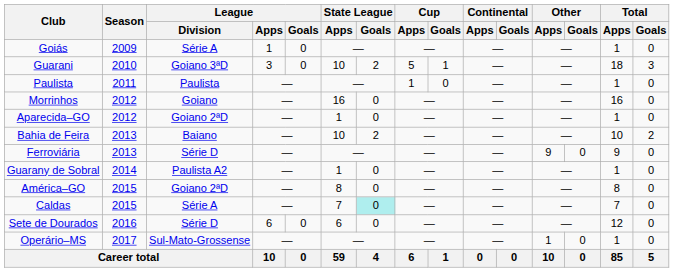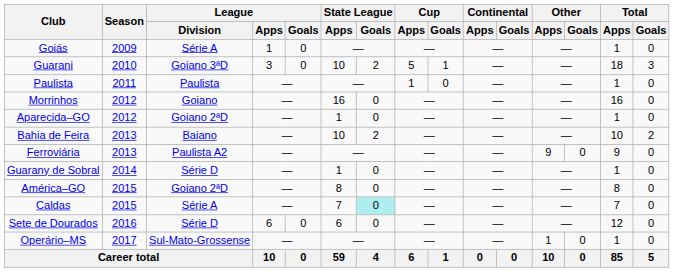 <table class="wikitable" style="text-align: center;">
 <tr>
 <th rowspan="2">Club</th>
 <th rowspan="2">Season</th>
 <th colspan="3">League</th>
 <th colspan="2">State League</th>
 <th colspan="2">Cup</th>
 <th colspan="2">Continental</th>
 <th colspan="2">Other</th>
 <th colspan="2">Total</th>
 </tr>
 <tr>
 <th>Division</th>
 <th>Apps</th>
 <th>Goals</th>
 <th>Apps</th>
 <th>Goals</th>
 <th>Apps</th>
 <th>Goals</th>
 <th>Apps</th>
 <th>Goals</th>
 <th>Apps</th>
 <th>Goals</th>
 <th>Apps</th>
 <th>Goals</th>
 </tr>
 <tr>
 <td align="center"><a href='#'>Goiás</a></td>
 <td><a href='#'>2009</a></td>
 <td><a href='#'>Série A</a></td>
 <td>1</td>
 <td>0</td>
 <td colspan="2">—</td>
 <td colspan="2">—</td>
 <td colspan="2">—</td>
 <td colspan="2">—</td>
 <td>1</td>
 <td>0</td>
 </tr>
 <tr>
 <td align="center"><a href='#'>Guarani</a></td>
 <td><a href='#'>2010</a></td>
 <td><a href='#'>Goiano 3ªD</a></td>
 <td>3</td>
 <td>0</td>
 <td>10</td>
 <td>2</td>
 <td>5</td>
 <td>1</td>
 <td colspan="2">—</td>
 <td colspan="2">—</td>
 <td>18</td>
 <td>3</td>
 </tr>
 <tr>
 <td align="center"><a href='#'>Paulista</a></td>
 <td><a href='#'>2011</a></td>
 <td><a href='#'>Paulista</a></td>
 <td colspan="2">—</td>
 <td colspan="2">—</td>
 <td>1</td>
 <td>0</td>
 <td colspan="2">—</td>
 <td colspan="2">—</td>
 <td>1</td>
 <td>0</td>
 </tr>
 <tr>
 <td align="center"><a href='#'>Morrinhos</a></td>
 <td><a href='#'>2012</a></td>
 <td><a href='#'>Goiano</a></td>
 <td colspan="2">—</td>
 <td>16</td>
 <td>0</td>
 <td colspan="2">—</td>
 <td colspan="2">—</td>
 <td colspan="2">—</td>
 <td>16</td>
 <td>0</td>
 </tr>
 <tr>
 <td align="center"><a href='#'>Aparecida–GO</a></td>
 <td><a href='#'>2012</a></td>
 <td><a href='#'>Goiano 2ªD</a></td>
 <td colspan="2">—</td>
 <td>1</td>
 <td>0</td>
 <td colspan="2">—</td>
 <td colspan="2">—</td>
 <td colspan="2">—</td>
 <td>1</td>
 <td>0</td>
 </tr>
 <tr>
 <td align="center"><a href='#'>Bahia de Feira</a></td>
 <td><a href='#'>2013</a></td>
 <td><a href='#'>Baiano</a></td>
 <td colspan="2">—</td>
 <td>10</td>
 <td>2</td>
 <td colspan="2">—</td>
 <td colspan="2">—</td>
 <td colspan="2">—</td>
 <td>10</td>
 <td>2</td>
 </tr>
 <tr>
 <td align="center"><a href='#'>Ferroviária</a></td>
 <td><a href='#'>2013</a></td>
-<td><a href='#'>Série D</a></td>
+<td><a href='#'>Paulista A2</a></td>
 <td colspan="2">—</td>
 <td colspan="2">—</td>
 <td colspan="2">—</td>
 <td colspan="2">—</td>
 <td>9</td>
 <td>0</td>
 <td>9</td>
 <td>0</td>
 </tr>
 <tr>
 <td align="center"><a href='#'>Guarany de Sobral</a></td>
 <td><a href='#'>2014</a></td>
-<td><a href='#'>Paulista A2</a></td>
+<td><a href='#'>Série D</a></td>
 <td colspan="2">—</td>
 <td>1</td>
 <td>0</td>
 <td colspan="2">—</td>
 <td colspan="2">—</td>
 <td colspan="2">—</td>
 <td>1</td>
 <td>0</td>
 </tr>
 <tr>
 <td align="center"><a href='#'>América–GO</a></td>
 <td><a href='#'>2015</a></td>
 <td><a href='#'>Goiano 2ªD</a></td>
 <td colspan="2">—</td>
 <td>8</td>
 <td>0</td>
 <td colspan="2">—</td>
 <td colspan="2">—</td>
 <td colspan="2">—</td>
 <td>8</td>
 <td>0</td>
 </tr>
 <tr>
 <td align="center"><a href='#'>Caldas</a></td>
 <td><a href='#'>2015</a></td>
 <td><a href='#'>Série A</a></td>
 <td colspan="2">—</td>
 <td>7</td>
 <td style="background: paleturquoise;">0</td>
 <td colspan="2">—</td>
 <td colspan="2">—</td>
 <td colspan="2">—</td>
 <td>7</td>
 <td>0</td>
 </tr>
 <tr>
 <td align="center"><a href='#'>Sete de Dourados</a></td>
 <td><a href='#'>2016</a></td>
 <td><a href='#'>Série D</a></td>
 <td>6</td>
 <td>0</td>
 <td>6</td>
 <td>0</td>
 <td colspan="2">—</td>
 <td colspan="2">—</td>
 <td colspan="2">—</td>
 <td>12</td>
 <td>0</td>
 </tr>
 <tr>
 <td align="center"><a href='#'>Operário–MS</a></td>
 <td><a href='#'>2017</a></td>
 <td><a href='#'>Sul-Mato-Grossense</a></td>
 <td colspan="2">—</td>
 <td colspan="2">—</td>
 <td colspan="2">—</td>
 <td colspan="2">—</td>
 <td>1</td>
 <td>0</td>
 <td>1</td>
 <td>0</td>
 </tr>
 <tr>
 <th colspan="3"><strong>Career total</strong></th>
 <th>10</th>
 <th>0</th>
 <th>59</th>
 <th>4</th>
 <th>6</th>
 <th>1</th>
 <th>0</th>
 <th>0</th>
 <th>10</th>
 <th>0</th>
 <th>85</th>
 <th>5</th>
 </tr>
 </table>
